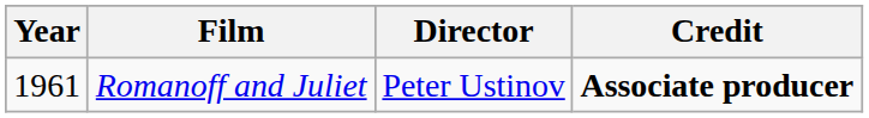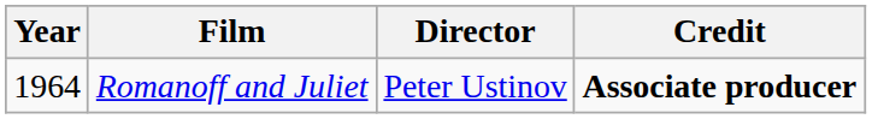 <table class="wikitable">
 <tr>
 <th>Year</th>
 <th>Film</th>
 <th>Director</th>
 <th>Credit</th>
 </tr>
 <tr>
-<td>1961</td>
+<td>1964</td>
 <td><em><a href='#'>Romanoff and Juliet</a></em></td>
 <td><a href='#'>Peter Ustinov</a></td>
 <td><strong>Associate producer</strong></td>
 </tr>
 </table>
